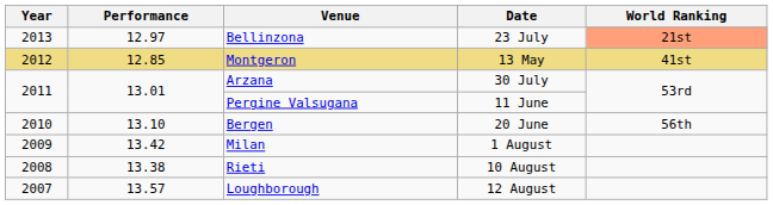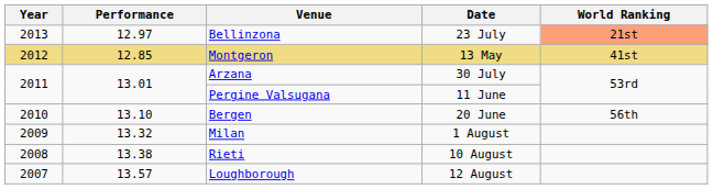 <table class="wikitable" width=55% style="font-size:90%; text-align:center;">
 <tr>
 <th>Year</th>
 <th>Performance</th>
 <th>Venue</th>
 <th>Date</th>
 <th>World Ranking</th>
 </tr>
 <tr>
 <td>2013</td>
 <td>12.97</td>
 <td align=left> <a href='#'>Bellinzona</a></td>
 <td>23 July</td>
 <td style="background: lightsalmon;">21st</td>
 </tr>
 <tr bgcolor=#F0DC82>
 <td>2012</td>
 <td>12.85</td>
 <td align=left> <a href='#'>Montgeron</a></td>
 <td>13 May</td>
 <td>41st</td>
 </tr>
 <tr>
 <td rowspan=2>2011</td>
 <td rowspan=2>13.01</td>
 <td align=left> <a href='#'>Arzana</a></td>
 <td>30 July</td>
 <td rowspan=2>53rd</td>
 </tr>
 <tr>
 <td align=left> <a href='#'>Pergine Valsugana</a></td>
 <td>11 June</td>
 </tr>
 <tr>
 <td>2010</td>
 <td>13.10</td>
 <td align=left> <a href='#'>Bergen</a></td>
 <td>20 June</td>
 <td>56th</td>
 </tr>
 <tr>
 <td>2009</td>
-<td>13.42</td>
+<td>13.32</td>
 <td align=left> <a href='#'>Milan</a></td>
 <td>1 August</td>
 <td></td>
 </tr>
 <tr>
 <td>2008</td>
 <td>13.38</td>
 <td align=left> <a href='#'>Rieti</a></td>
 <td>10 August</td>
 <td></td>
 </tr>
 <tr>
 <td>2007</td>
 <td>13.57</td>
 <td align=left> <a href='#'>Loughborough</a></td>
 <td>12 August</td>
 <td></td>
 </tr>
 </table>
